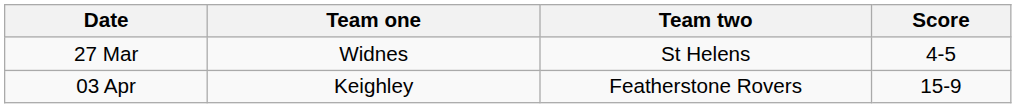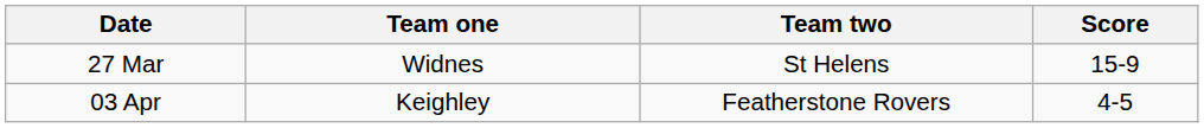 <table class="wikitable" style="text-align: center">
 <tr>
 <th width=150>Date</th>
 <th width=250>Team one</th>
 <th width=250>Team two</th>
 <th width=100>Score</th>
 </tr>
 <tr>
 <td>27 Mar</td>
 <td>Widnes</td>
 <td>St Helens</td>
-<td>4-5</td>
+<td>15-9</td>
 </tr>
 <tr>
 <td>03 Apr</td>
 <td>Keighley</td>
 <td>Featherstone Rovers</td>
-<td>15-9</td>
+<td>4-5</td>
 </tr>
 </table>
